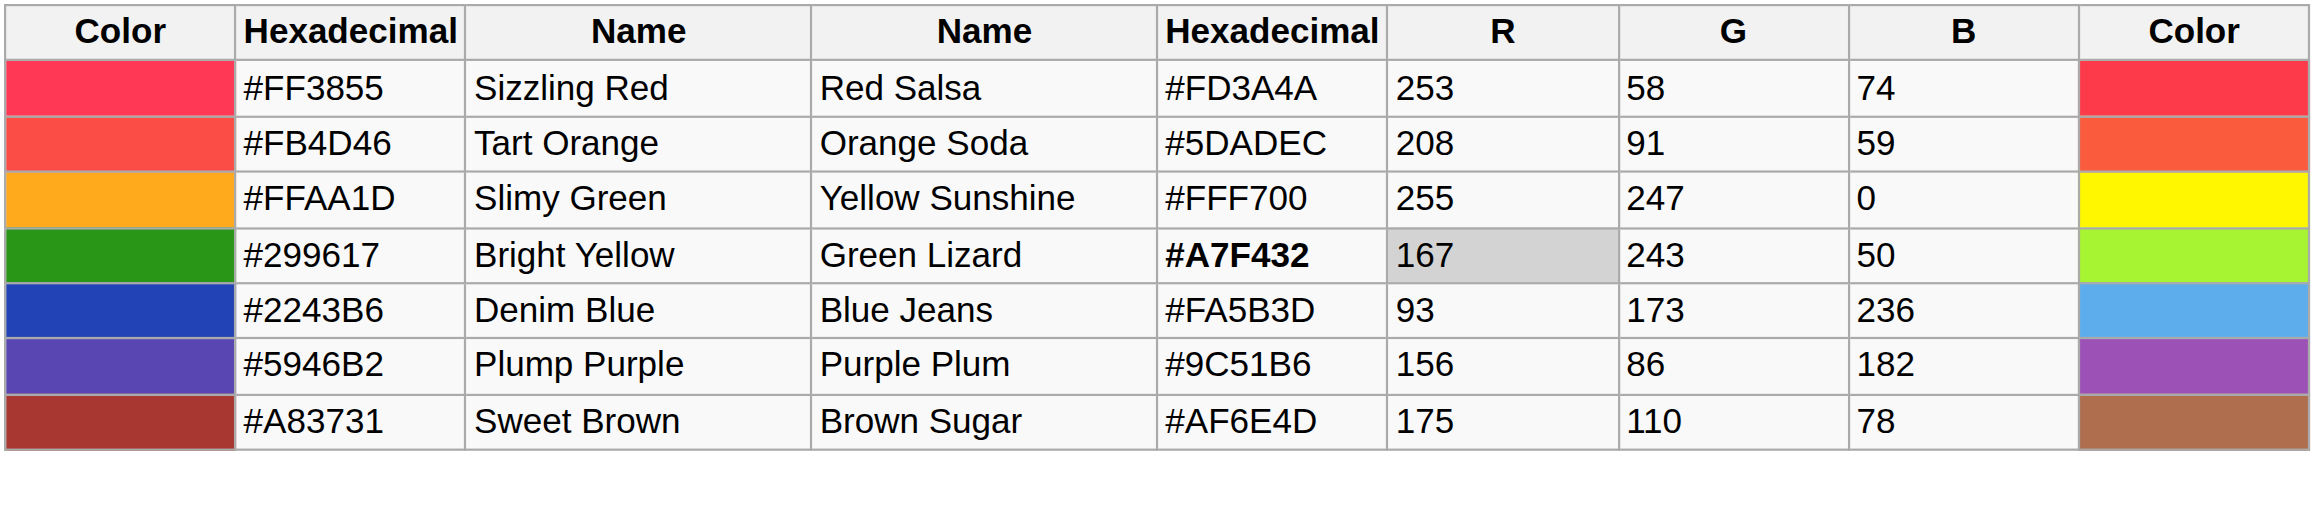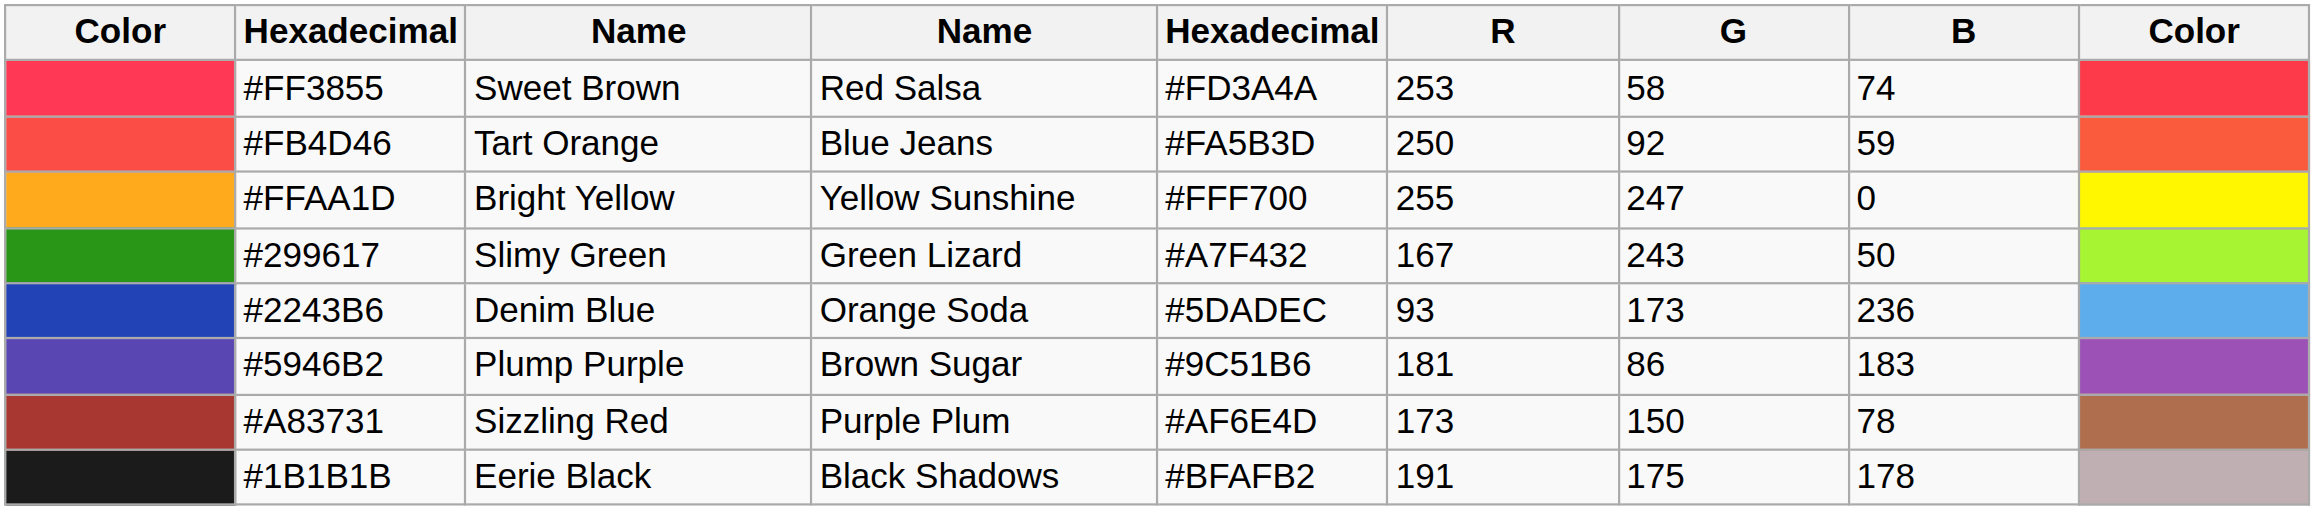 <table class="wikitable sortable">
 <tr>
 <th width=10%>Color</th>
 <th width=10%>Hexadecimal</th>
 <th width=15%>Name</th>
 <th width=15%>Name</th>
 <th width=10%>Hexadecimal</th>
 <th>R</th>
 <th>G</th>
 <th>B</th>
 <th width="10%">Color</th>
 </tr>
 <tr>
 <td style="background:#FF3855"></td>
 <td>#FF3855</td>
-<td>Sizzling Red</td>
+<td>Sweet Brown</td>
 <td>Red Salsa</td>
 <td>#FD3A4A</td>
 <td>253</td>
 <td>58</td>
 <td>74</td>
 <td style="background:#FD3A4A"></td>
 </tr>
 <tr>
 <td style="background:#FB4D46"></td>
 <td>#FB4D46</td>
 <td>Tart Orange</td>
-<td>Orange Soda</td>
-<td>#5DADEC</td>
-<td>208</td>
-<td>91</td>
+<td>Blue Jeans</td>
+<td>#FA5B3D</td>
+<td>250</td>
+<td>92</td>
 <td>59</td>
 <td style="background:#FA5B3D"></td>
 </tr>
 <tr>
 <td style="background:#FFAA1D"></td>
 <td>#FFAA1D</td>
-<td>Slimy Green</td>
+<td>Bright Yellow</td>
 <td>Yellow Sunshine</td>
 <td>#FFF700</td>
 <td>255</td>
 <td>247</td>
 <td>0</td>
 <td style="background:#FFF700"></td>
 </tr>
 <tr>
 <td style="background:#299617"></td>
 <td>#299617</td>
-<td>Bright Yellow</td>
+<td>Slimy Green</td>
 <td>Green Lizard</td>
-<td><strong>#A7F432</strong></td>
-<td style="background: lightgrey;">167</td>
+<td>#A7F432</td>
+<td>167</td>
 <td>243</td>
 <td>50</td>
 <td style="background:#A7F432"></td>
 </tr>
 <tr>
 <td style="background:#2243B6"></td>
 <td>#2243B6</td>
 <td>Denim Blue</td>
-<td>Blue Jeans</td>
-<td>#FA5B3D</td>
+<td>Orange Soda</td>
+<td>#5DADEC</td>
 <td>93</td>
 <td>173</td>
 <td>236</td>
 <td style="background:#5DADEC"></td>
 </tr>
 <tr>
 <td style="background:#5946B2"></td>
 <td>#5946B2</td>
 <td>Plump Purple</td>
-<td>Purple Plum</td>
+<td>Brown Sugar</td>
 <td>#9C51B6</td>
-<td>156</td>
+<td>181</td>
 <td>86</td>
-<td>182</td>
+<td>183</td>
 <td style="background:#9C51B6"></td>
 </tr>
 <tr>
 <td style="background:#A83731"></td>
 <td>#A83731</td>
-<td>Sweet Brown</td>
-<td>Brown Sugar</td>
+<td>Sizzling Red</td>
+<td>Purple Plum</td>
 <td>#AF6E4D</td>
-<td>175</td>
-<td>110</td>
+<td>173</td>
+<td>150</td>
 <td>78</td>
 <td style="background:#AF6E4D"></td>
 </tr>
+<tr>
+<td style="background:#1B1B1B"></td>
+<td>#1B1B1B</td>
+<td>Eerie Black</td>
+<td>Black Shadows</td>
+<td>#BFAFB2</td>
+<td>191</td>
+<td>175</td>
+<td>178</td>
+<td style="background:#BFAFB2"></td>
+</tr>
 </table>
